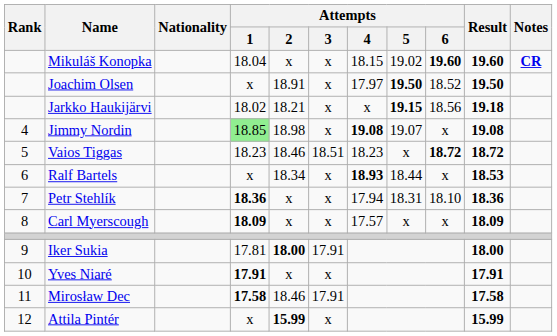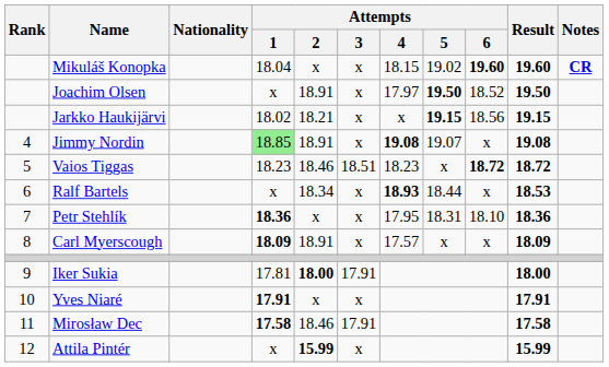 <table class="wikitable sortable" style="text-align:center">
 <tr>
 <th rowspan=2>Rank</th>
 <th rowspan=2>Name</th>
 <th rowspan=2>Nationality</th>
 <th colspan=6>Attempts</th>
 <th rowspan=2>Result</th>
 <th rowspan=2>Notes</th>
 </tr>
 <tr>
 <th>1</th>
 <th>2</th>
 <th>3</th>
 <th>4</th>
 <th>5</th>
 <th>6</th>
 </tr>
 <tr>
 <td></td>
 <td align=left><a href='#'>Mikuláš Konopka</a></td>
 <td align=left></td>
 <td>18.04</td>
 <td>x</td>
 <td>x</td>
 <td>18.15</td>
 <td>19.02</td>
 <td><strong>19.60</strong></td>
 <td><strong>19.60</strong></td>
 <td><strong><a href='#'>CR</a></strong></td>
 </tr>
 <tr>
 <td></td>
 <td align=left><a href='#'>Joachim Olsen</a></td>
 <td align=left></td>
 <td>x</td>
 <td>18.91</td>
 <td>x</td>
 <td>17.97</td>
 <td><strong>19.50</strong></td>
 <td>18.52</td>
 <td><strong>19.50</strong></td>
 <td></td>
 </tr>
 <tr>
 <td></td>
 <td align=left><a href='#'>Jarkko Haukijärvi</a></td>
 <td align=left></td>
 <td>18.02</td>
 <td>18.21</td>
 <td>x</td>
 <td>x</td>
 <td><strong>19.15</strong></td>
 <td>18.56</td>
-<td><strong>19.18</strong></td>
+<td><strong>19.15</strong></td>
 <td></td>
 </tr>
 <tr>
 <td>4</td>
 <td align=left><a href='#'>Jimmy Nordin</a></td>
 <td align=left></td>
 <td style="background: lightgreen;">18.85</td>
-<td>18.98</td>
+<td>18.91</td>
 <td>x</td>
 <td><strong>19.08</strong></td>
 <td>19.07</td>
 <td>x</td>
 <td><strong>19.08</strong></td>
 <td></td>
 </tr>
 <tr>
 <td>5</td>
 <td align=left><a href='#'>Vaios Tiggas</a></td>
 <td align=left></td>
 <td>18.23</td>
 <td>18.46</td>
 <td>18.51</td>
 <td>18.23</td>
 <td>x</td>
 <td><strong>18.72</strong></td>
 <td><strong>18.72</strong></td>
 <td></td>
 </tr>
 <tr>
 <td>6</td>
 <td align=left><a href='#'>Ralf Bartels</a></td>
 <td align=left></td>
 <td>x</td>
 <td>18.34</td>
 <td>x</td>
 <td><strong>18.93</strong></td>
 <td>18.44</td>
 <td>x</td>
 <td><strong>18.53</strong></td>
 <td></td>
 </tr>
 <tr>
 <td>7</td>
 <td align=left><a href='#'>Petr Stehlík</a></td>
 <td align=left></td>
 <td><strong>18.36</strong></td>
 <td>x</td>
 <td>x</td>
-<td>17.94</td>
+<td>17.95</td>
 <td>18.31</td>
 <td>18.10</td>
 <td><strong>18.36</strong></td>
 <td></td>
 </tr>
 <tr>
 <td>8</td>
 <td align=left><a href='#'>Carl Myerscough</a></td>
 <td align=left></td>
 <td><strong>18.09</strong></td>
-<td>x</td>
+<td>18.91</td>
 <td>x</td>
 <td>17.57</td>
 <td>x</td>
 <td>x</td>
 <td><strong>18.09</strong></td>
 <td></td>
 </tr>
 <tr>
 <td colspan=11 bgcolor=lightgray></td>
 </tr>
 <tr>
 <td>9</td>
 <td align=left><a href='#'>Iker Sukia</a></td>
 <td align=left></td>
 <td>17.81</td>
 <td><strong>18.00</strong></td>
 <td>17.91</td>
 <td colspan=3></td>
 <td><strong>18.00</strong></td>
 <td></td>
 </tr>
 <tr>
 <td>10</td>
 <td align=left><a href='#'>Yves Niaré</a></td>
 <td align=left></td>
 <td><strong>17.91</strong></td>
 <td>x</td>
 <td>x</td>
 <td colspan=3></td>
 <td><strong>17.91</strong></td>
 <td></td>
 </tr>
 <tr>
 <td>11</td>
 <td align=left><a href='#'>Mirosław Dec</a></td>
 <td align=left></td>
 <td><strong>17.58</strong></td>
 <td>18.46</td>
 <td>17.91</td>
 <td colspan=3></td>
 <td><strong>17.58</strong></td>
 <td></td>
 </tr>
 <tr>
 <td>12</td>
 <td align=left><a href='#'>Attila Pintér</a></td>
 <td align=left></td>
 <td>x</td>
 <td><strong>15.99</strong></td>
 <td>x</td>
 <td colspan=3></td>
 <td><strong>15.99</strong></td>
 <td></td>
 </tr>
 </table>
